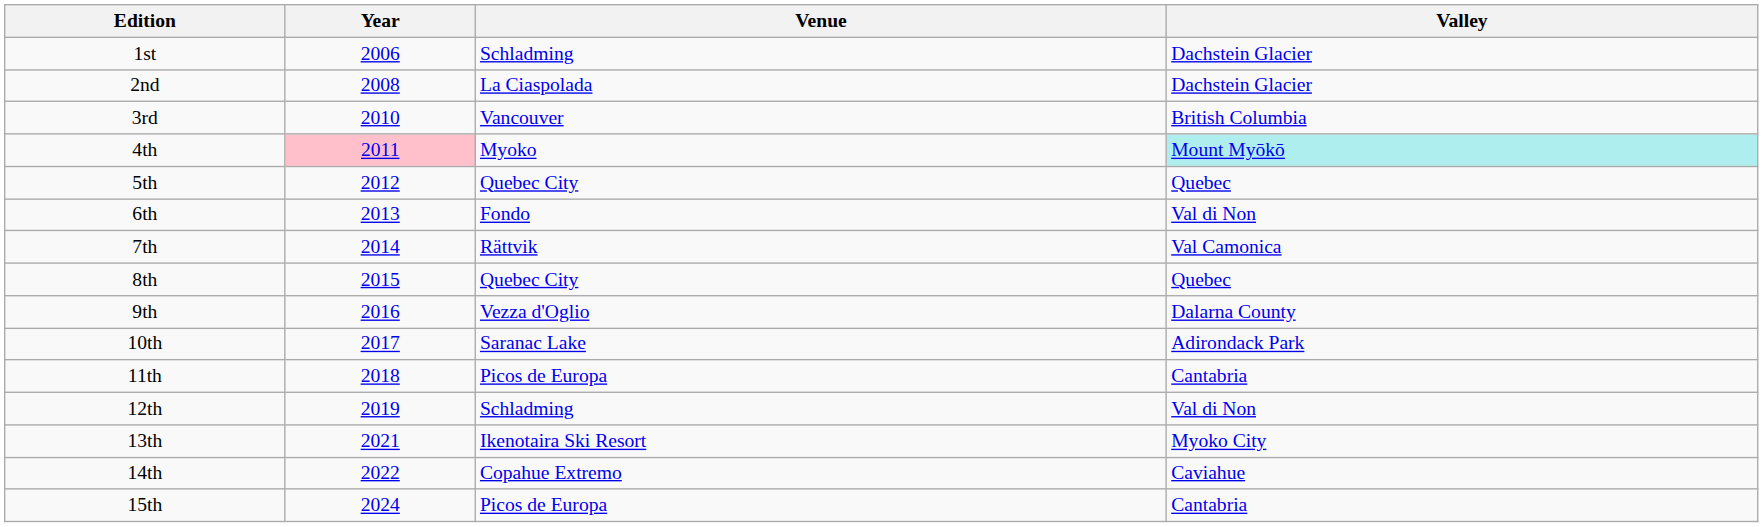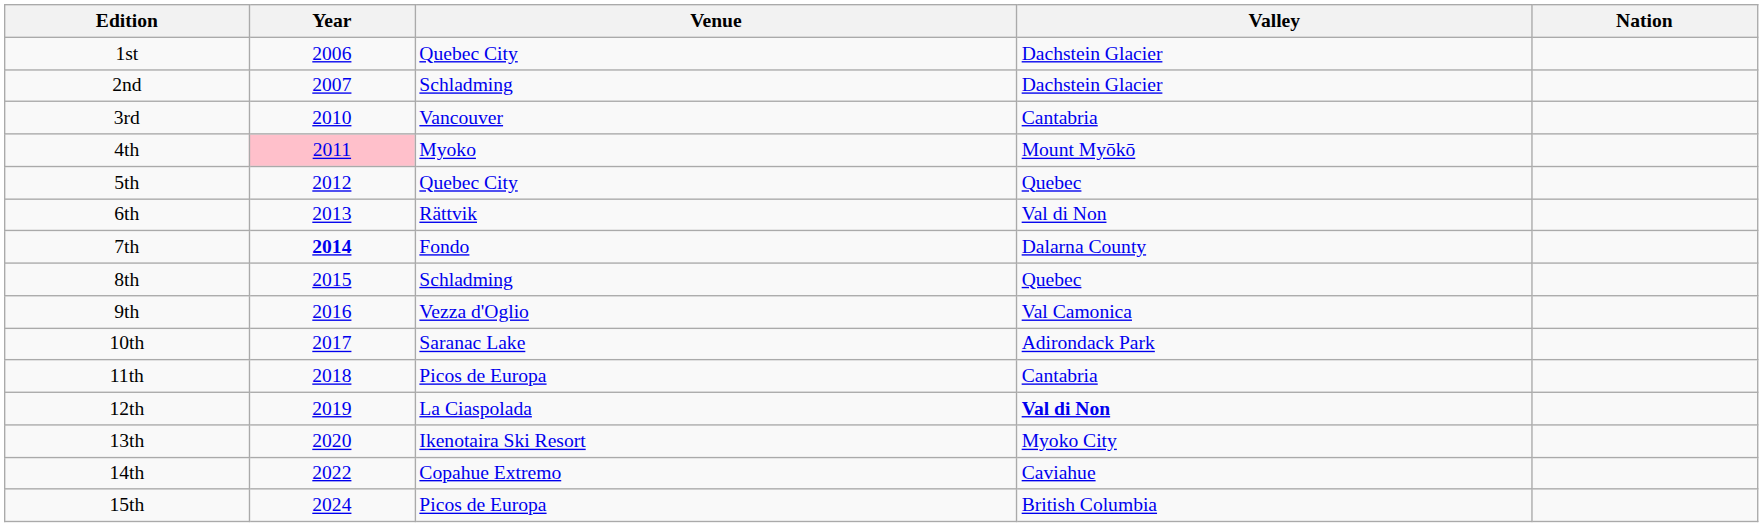 <table class="wikitable" style="width:65%; font-size:90%; text-align:center;">
 <tr>
 <th>Edition</th>
 <th>Year</th>
 <th>Venue</th>
 <th>Valley</th>
+<th>Nation</th>
 </tr>
 <tr>
 <td>1st</td>
 <td><a href='#'>2006</a></td>
-<td align=left><a href='#'>Schladming</a></td>
+<td align=left><a href='#'>Quebec City</a></td>
 <td align=left><a href='#'>Dachstein Glacier</a></td>
+<td align=left></td>
 </tr>
 <tr>
 <td>2nd</td>
-<td><a href='#'>2008</a></td>
-<td align=left><a href='#'>La Ciaspolada</a></td>
+<td><a href='#'>2007</a></td>
+<td align=left><a href='#'>Schladming</a></td>
 <td align=left><a href='#'>Dachstein Glacier</a></td>
+<td align=left></td>
 </tr>
 <tr>
 <td>3rd</td>
 <td><a href='#'>2010</a></td>
 <td align=left><a href='#'>Vancouver</a></td>
-<td align=left><a href='#'>British Columbia</a></td>
+<td align=left><a href='#'>Cantabria</a></td>
+<td align=left></td>
 </tr>
 <tr>
 <td>4th</td>
 <td style="background: pink;"><a href='#'>2011</a></td>
 <td align=left><a href='#'>Myoko</a></td>
-<td align=left style="background: paleturquoise;"><a href='#'>Mount Myōkō</a></td>
+<td align=left><a href='#'>Mount Myōkō</a></td>
+<td align=left></td>
 </tr>
 <tr>
 <td>5th</td>
 <td><a href='#'>2012</a></td>
 <td align=left><a href='#'>Quebec City</a></td>
 <td align=left><a href='#'>Quebec</a></td>
+<td align=left></td>
 </tr>
 <tr>
 <td>6th</td>
 <td><a href='#'>2013</a></td>
-<td align=left><a href='#'>Fondo</a></td>
+<td align=left><a href='#'>Rättvik</a></td>
 <td align=left><a href='#'>Val di Non</a></td>
+<td align=left></td>
 </tr>
 <tr>
 <td>7th</td>
-<td><a href='#'>2014</a></td>
-<td align=left><a href='#'>Rättvik</a></td>
-<td align=left><a href='#'>Val Camonica</a></td>
+<td><strong><a href='#'>2014</a></strong></td>
+<td align=left><a href='#'>Fondo</a></td>
+<td align=left><a href='#'>Dalarna County</a></td>
+<td align=left></td>
 </tr>
 <tr>
 <td>8th</td>
 <td><a href='#'>2015</a></td>
-<td align=left><a href='#'>Quebec City</a></td>
+<td align=left><a href='#'>Schladming</a></td>
 <td align=left><a href='#'>Quebec</a></td>
+<td align=left></td>
 </tr>
 <tr>
 <td>9th</td>
 <td><a href='#'>2016</a></td>
 <td align=left><a href='#'>Vezza d'Oglio</a></td>
-<td align=left><a href='#'>Dalarna County</a></td>
+<td align=left><a href='#'>Val Camonica</a></td>
+<td align=left></td>
 </tr>
 <tr>
 <td>10th</td>
 <td><a href='#'>2017</a></td>
 <td align=left><a href='#'>Saranac Lake</a></td>
 <td align=left><a href='#'>Adirondack Park</a></td>
+<td align=left></td>
 </tr>
 <tr>
 <td>11th</td>
 <td><a href='#'>2018</a></td>
 <td align=left><a href='#'>Picos de Europa</a></td>
 <td align=left><a href='#'>Cantabria</a></td>
+<td align=left></td>
 </tr>
 <tr>
 <td>12th</td>
 <td><a href='#'>2019</a></td>
-<td align=left><a href='#'>Schladming</a></td>
-<td align=left><a href='#'>Val di Non</a></td>
+<td align=left><a href='#'>La Ciaspolada</a></td>
+<td align=left><strong><a href='#'>Val di Non</a></strong></td>
+<td align=left></td>
 </tr>
 <tr>
 <td>13th</td>
-<td><a href='#'>2021</a></td>
+<td><a href='#'>2020</a></td>
 <td align=left><a href='#'>Ikenotaira Ski Resort</a></td>
 <td align=left><a href='#'>Myoko City</a></td>
+<td align=left></td>
 </tr>
 <tr>
 <td>14th</td>
 <td><a href='#'>2022</a></td>
 <td align=left><a href='#'>Copahue Extremo</a></td>
 <td align=left><a href='#'>Caviahue</a></td>
+<td align=left></td>
 </tr>
 <tr>
 <td>15th</td>
 <td><a href='#'>2024</a></td>
 <td align=left><a href='#'>Picos de Europa</a></td>
-<td align=left><a href='#'>Cantabria</a></td>
+<td align=left><a href='#'>British Columbia</a></td>
+<td align=left></td>
 </tr>
 </table>
